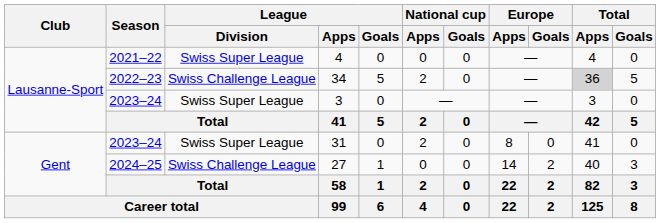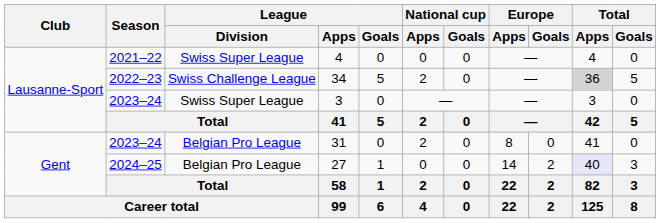 <table class="wikitable" style="text-align:center">
 <tr>
 <th rowspan="2">Club</th>
 <th rowspan="2">Season</th>
 <th colspan="3">League</th>
 <th colspan="2">National cup</th>
 <th colspan="2">Europe</th>
 <th colspan="2">Total</th>
 </tr>
 <tr>
 <th>Division</th>
 <th>Apps</th>
 <th>Goals</th>
 <th>Apps</th>
 <th>Goals</th>
 <th>Apps</th>
 <th>Goals</th>
 <th>Apps</th>
 <th>Goals</th>
 </tr>
 <tr>
 <td rowspan="4"><a href='#'>Lausanne-Sport</a></td>
 <td><a href='#'>2021–22</a></td>
 <td><a href='#'>Swiss Super League</a></td>
 <td>4</td>
 <td>0</td>
 <td>0</td>
 <td>0</td>
 <td colspan="2">—</td>
 <td>4</td>
 <td>0</td>
 </tr>
 <tr>
 <td><a href='#'>2022–23</a></td>
 <td><a href='#'>Swiss Challenge League</a></td>
 <td>34</td>
 <td>5</td>
 <td>2</td>
 <td>0</td>
 <td colspan="2">—</td>
 <td style="background: lightgrey;">36</td>
 <td>5</td>
 </tr>
 <tr>
 <td><a href='#'>2023–24</a></td>
 <td>Swiss Super League</td>
 <td>3</td>
 <td>0</td>
 <td colspan="2">—</td>
 <td colspan="2">—</td>
 <td>3</td>
 <td>0</td>
 </tr>
 <tr>
 <th colspan="2">Total</th>
 <th>41</th>
 <th>5</th>
 <th>2</th>
 <th>0</th>
 <th colspan="2">—</th>
 <th>42</th>
 <th>5</th>
 </tr>
 <tr>
 <td rowspan="3"><a href='#'>Gent</a></td>
 <td><a href='#'>2023–24</a></td>
-<td>Swiss Super League</td>
+<td><a href='#'>Belgian Pro League</a></td>
 <td>31</td>
 <td>0</td>
 <td>2</td>
 <td>0</td>
 <td>8</td>
 <td>0</td>
 <td>41</td>
 <td>0</td>
 </tr>
 <tr>
 <td><a href='#'>2024–25</a></td>
-<td><a href='#'>Swiss Challenge League</a></td>
+<td>Belgian Pro League</td>
 <td>27</td>
 <td>1</td>
 <td>0</td>
 <td>0</td>
 <td>14</td>
 <td>2</td>
-<td>40</td>
+<td style="background: lavender;">40</td>
 <td>3</td>
 </tr>
 <tr>
 <th colspan="2">Total</th>
 <th>58</th>
 <th>1</th>
 <th>2</th>
 <th>0</th>
 <th>22</th>
 <th>2</th>
 <th>82</th>
 <th>3</th>
 </tr>
 <tr>
 <th colspan="3">Career total</th>
 <th>99</th>
 <th>6</th>
 <th>4</th>
 <th>0</th>
 <th>22</th>
 <th>2</th>
 <th>125</th>
 <th>8</th>
 </tr>
 </table>
